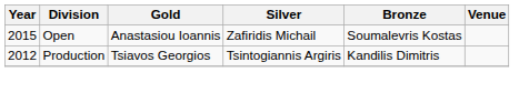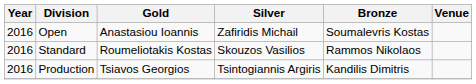 <table class="wikitable sortable" style="text-align: left;">
 <tr>
 <th>Year</th>
 <th>Division</th>
 <th> Gold</th>
 <th> Silver</th>
 <th> Bronze</th>
 <th>Venue</th>
 </tr>
 <tr>
-<td>2015</td>
+<td>2016</td>
 <td>Open</td>
 <td>Anastasiou Ioannis</td>
 <td>Zafiridis Michail</td>
 <td>Soumalevris Kostas</td>
 <td></td>
 </tr>
 <tr>
-<td>2012</td>
+<td>2016</td>
+<td>Standard</td>
+<td>Roumeliotakis Kostas</td>
+<td>Skouzos Vasilios</td>
+<td>Rammos Nikolaos</td>
+<td></td>
+</tr>
+<tr>
+<td>2016</td>
 <td>Production</td>
 <td>Tsiavos Georgios</td>
 <td>Tsintogiannis Argiris</td>
 <td>Kandilis Dimitris</td>
 <td></td>
 </tr>
 <tr>
 </tr>
 </table>
